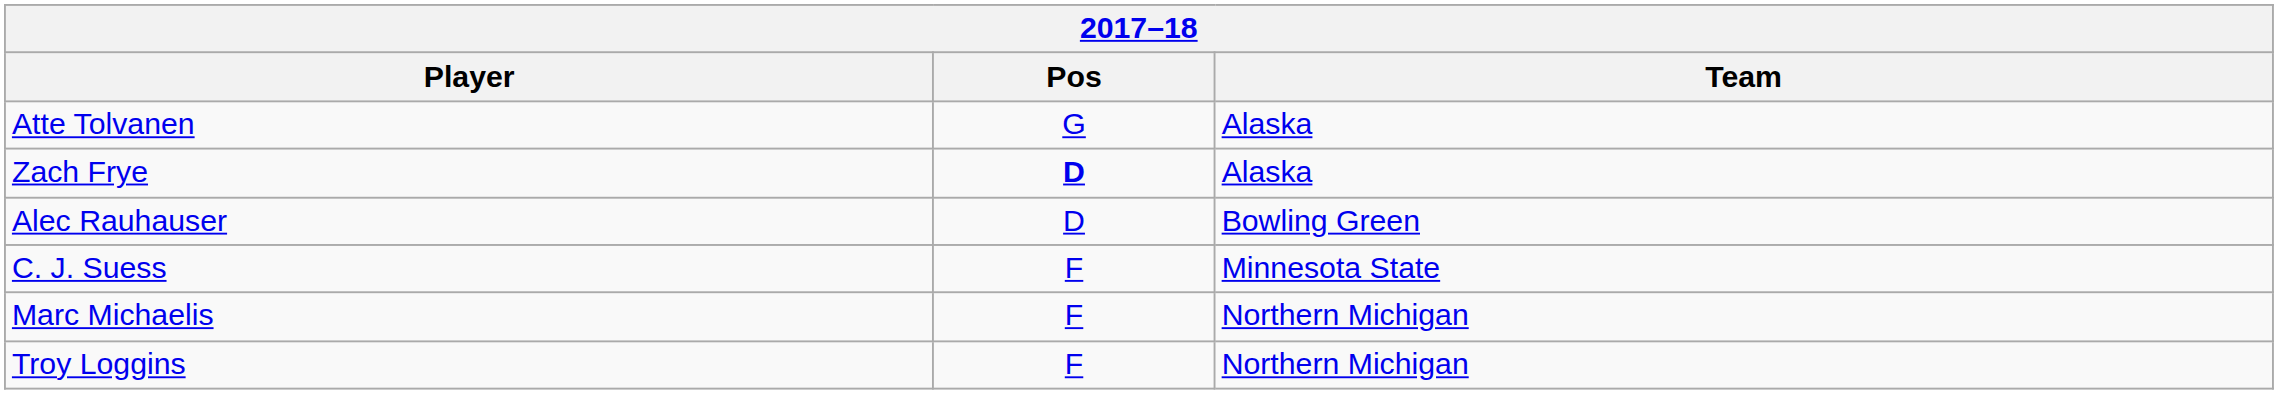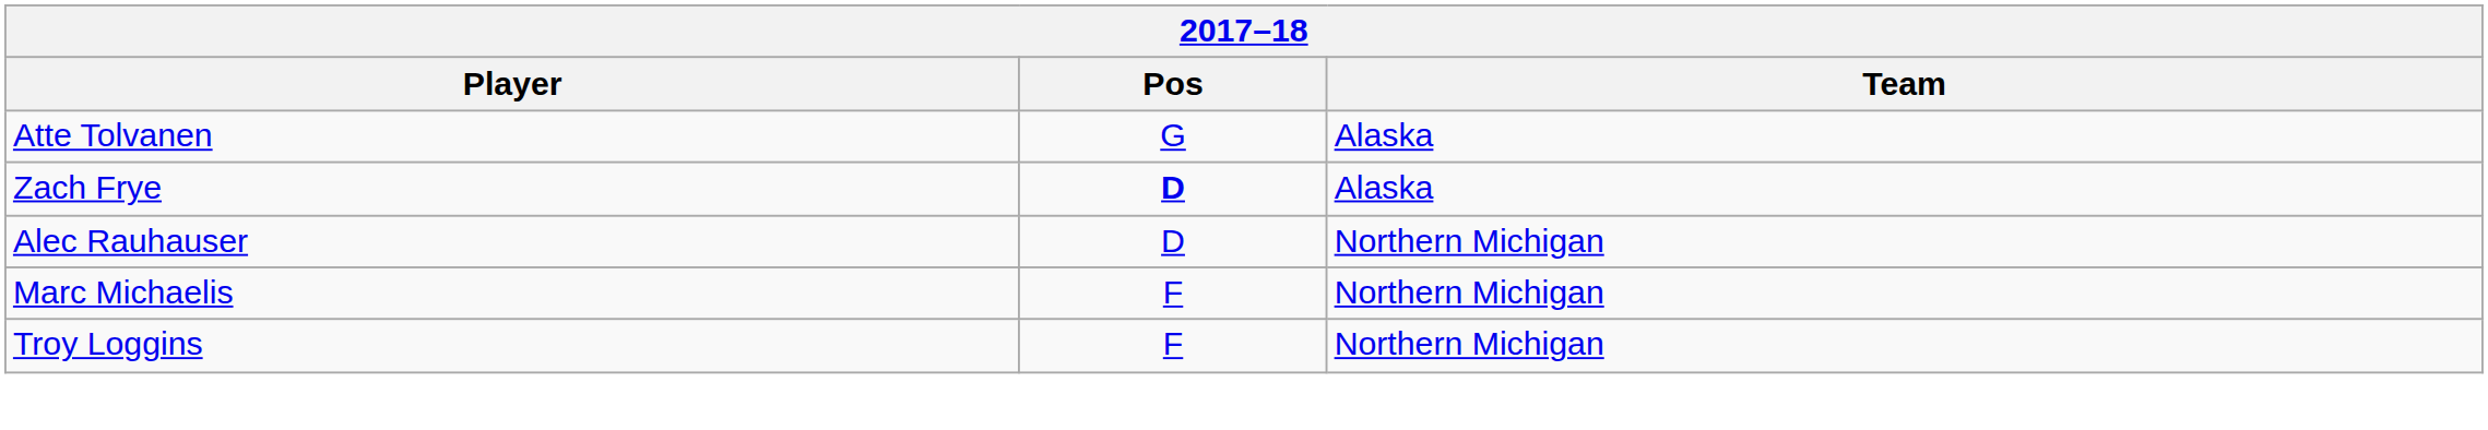 <table class="wikitable" width=95%>
 <tr>
 <th colspan=3><a href='#'>2017–18</a></th>
 </tr>
 <tr>
 <th>Player</th>
 <th>Pos</th>
 <th>Team</th>
 </tr>
 <tr>
 <td><a href='#'>Atte Tolvanen</a></td>
 <td align=center><a href='#'>G</a></td>
 <td><a href='#'>Alaska</a></td>
 </tr>
 <tr>
 <td><a href='#'>Zach Frye</a></td>
 <td align=center><strong><a href='#'>D</a></strong></td>
 <td><a href='#'>Alaska</a></td>
 </tr>
 <tr>
 <td><a href='#'>Alec Rauhauser</a></td>
 <td align=center><a href='#'>D</a></td>
-<td><a href='#'>Bowling Green</a></td>
-</tr>
-<tr>
-<td><a href='#'>C. J. Suess</a></td>
-<td align=center><a href='#'>F</a></td>
-<td><a href='#'>Minnesota State</a></td>
+<td><a href='#'>Northern Michigan</a></td>
 </tr>
 <tr>
 <td><a href='#'>Marc Michaelis</a></td>
 <td align=center><a href='#'>F</a></td>
 <td><a href='#'>Northern Michigan</a></td>
 </tr>
 <tr>
 <td><a href='#'>Troy Loggins</a></td>
 <td align=center><a href='#'>F</a></td>
 <td><a href='#'>Northern Michigan</a></td>
 </tr>
 </table>
